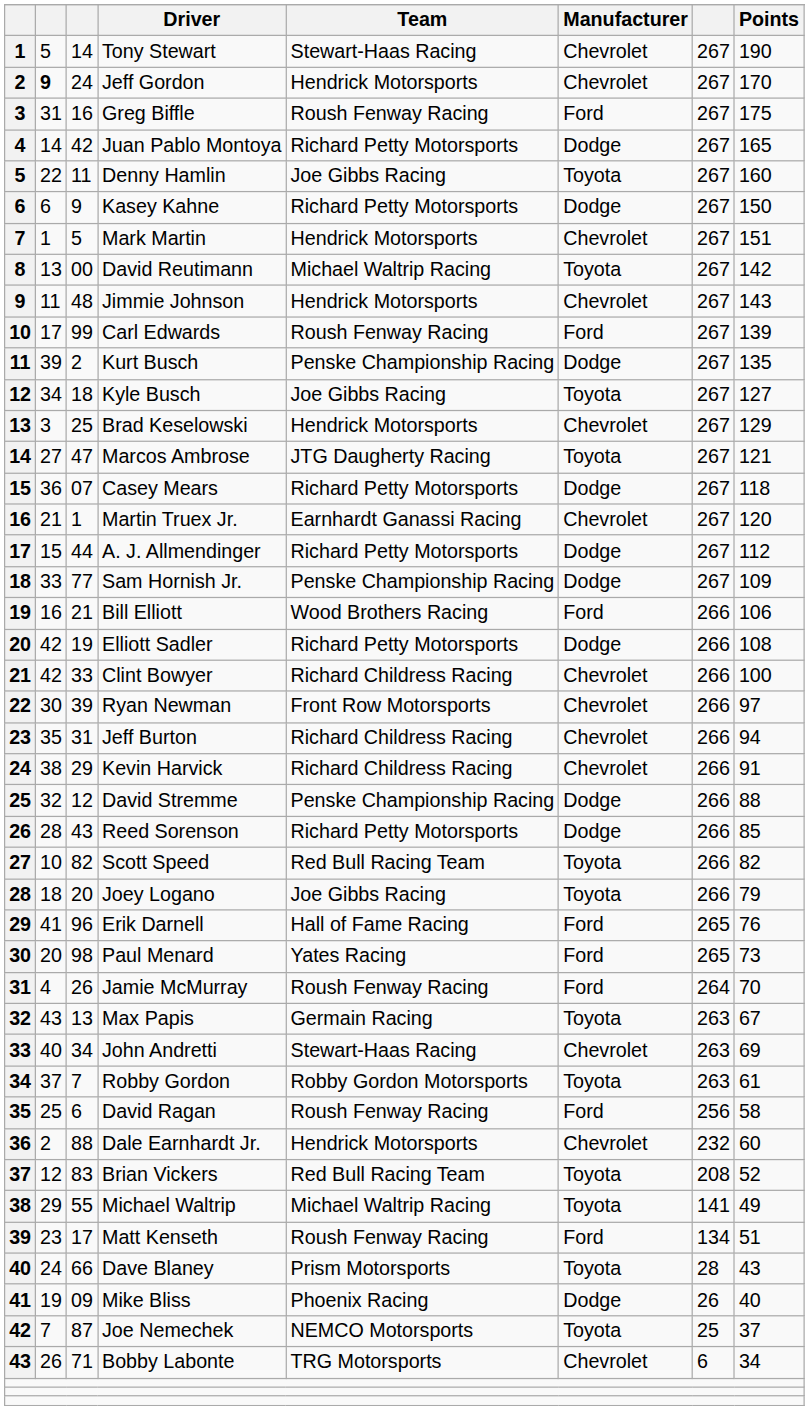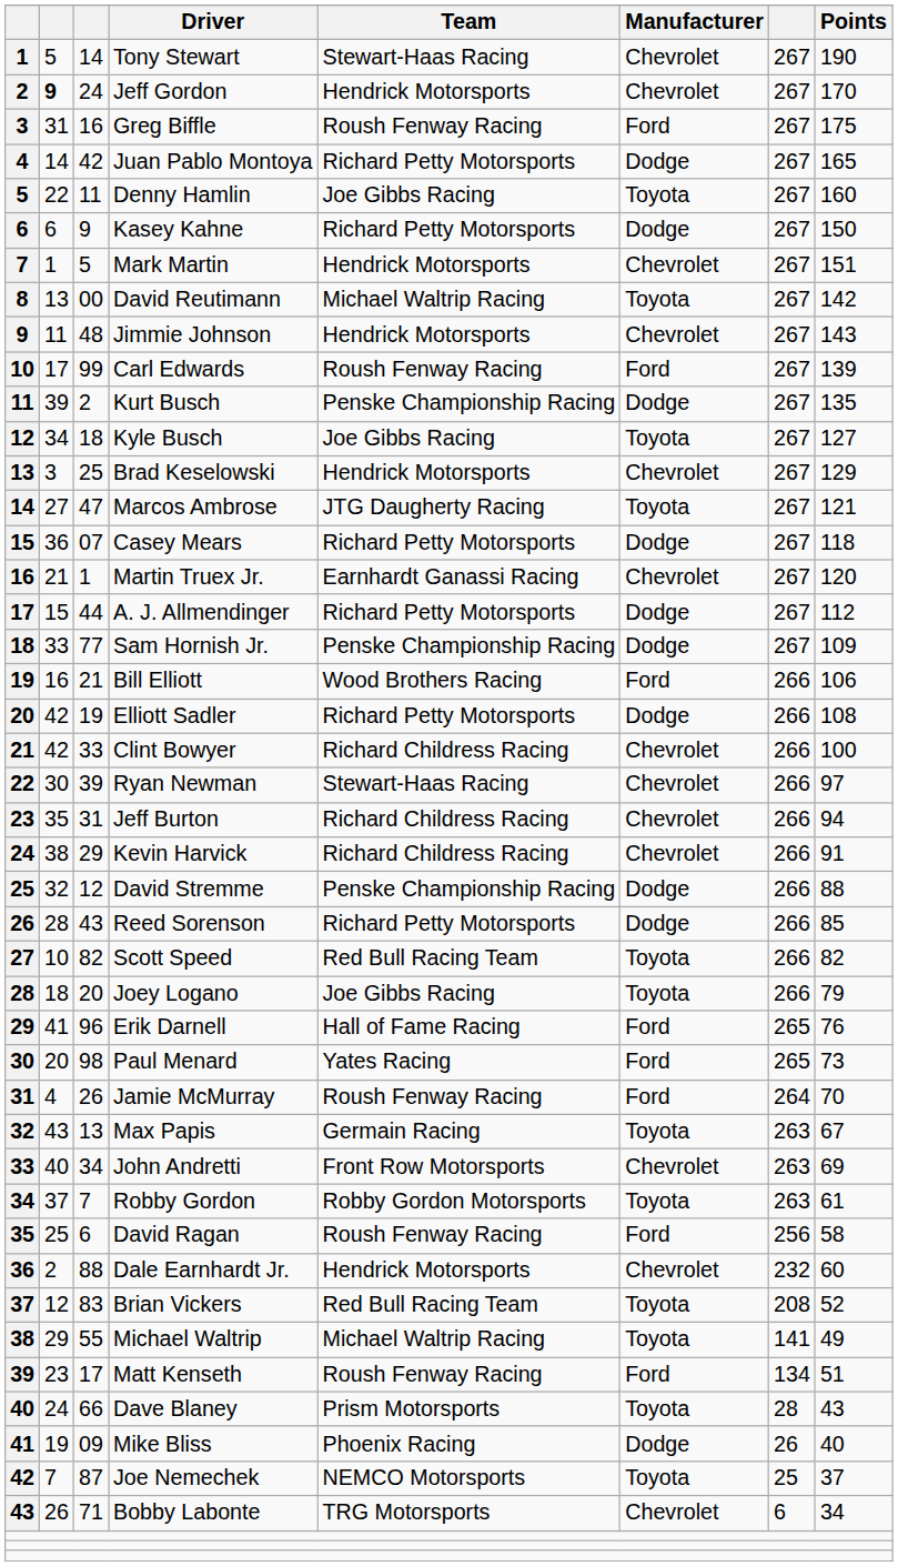 <table class="sortable wikitable" border="1">
 <tr>
 </tr>
 <tr>
 <th scope="col"></th>
 <th scope="col"></th>
 <th scope="col"></th>
 <th scope="col">Driver</th>
 <th scope="col">Team</th>
 <th scope="col">Manufacturer</th>
 <th scope="col"></th>
 <th scope="col">Points</th>
 </tr>
 <tr>
 <th scope="row">1</th>
 <td>5</td>
 <td>14</td>
 <td>Tony Stewart</td>
 <td>Stewart-Haas Racing</td>
 <td>Chevrolet</td>
 <td>267</td>
 <td>190</td>
 </tr>
 <tr>
 <th scope="row">2</th>
 <td><strong>9</strong></td>
 <td>24</td>
 <td>Jeff Gordon</td>
 <td>Hendrick Motorsports</td>
 <td>Chevrolet</td>
 <td>267</td>
 <td>170</td>
 </tr>
 <tr>
 <th scope="row">3</th>
 <td>31</td>
 <td>16</td>
 <td>Greg Biffle</td>
 <td>Roush Fenway Racing</td>
 <td>Ford</td>
 <td>267</td>
 <td>175</td>
 </tr>
 <tr>
 <th scope="row">4</th>
 <td>14</td>
 <td>42</td>
 <td>Juan Pablo Montoya</td>
 <td>Richard Petty Motorsports</td>
 <td>Dodge</td>
 <td>267</td>
 <td>165</td>
 </tr>
 <tr>
 <th scope="row">5</th>
 <td>22</td>
 <td>11</td>
 <td>Denny Hamlin</td>
 <td>Joe Gibbs Racing</td>
 <td>Toyota</td>
 <td>267</td>
 <td>160</td>
 </tr>
 <tr>
 <th scope="row">6</th>
 <td>6</td>
 <td>9</td>
 <td>Kasey Kahne</td>
 <td>Richard Petty Motorsports</td>
 <td>Dodge</td>
 <td>267</td>
 <td>150</td>
 </tr>
 <tr>
 <th scope="row">7</th>
 <td>1</td>
 <td>5</td>
 <td>Mark Martin</td>
 <td>Hendrick Motorsports</td>
 <td>Chevrolet</td>
 <td>267</td>
 <td>151</td>
 </tr>
 <tr>
 <th scope="row">8</th>
 <td>13</td>
 <td>00</td>
 <td>David Reutimann</td>
 <td>Michael Waltrip Racing</td>
 <td>Toyota</td>
 <td>267</td>
 <td>142</td>
 </tr>
 <tr>
 <th scope="row">9</th>
 <td>11</td>
 <td>48</td>
 <td>Jimmie Johnson</td>
 <td>Hendrick Motorsports</td>
 <td>Chevrolet</td>
 <td>267</td>
 <td>143</td>
 </tr>
 <tr>
 <th scope="row">10</th>
 <td>17</td>
 <td>99</td>
 <td>Carl Edwards</td>
 <td>Roush Fenway Racing</td>
 <td>Ford</td>
 <td>267</td>
 <td>139</td>
 </tr>
 <tr>
 <th scope="row">11</th>
 <td>39</td>
 <td>2</td>
 <td>Kurt Busch</td>
 <td>Penske Championship Racing</td>
 <td>Dodge</td>
 <td>267</td>
 <td>135</td>
 </tr>
 <tr>
 <th scope="row">12</th>
 <td>34</td>
 <td>18</td>
 <td>Kyle Busch</td>
 <td>Joe Gibbs Racing</td>
 <td>Toyota</td>
 <td>267</td>
 <td>127</td>
 </tr>
 <tr>
 <th scope="row">13</th>
 <td>3</td>
 <td>25</td>
 <td>Brad Keselowski</td>
 <td>Hendrick Motorsports</td>
 <td>Chevrolet</td>
 <td>267</td>
 <td>129</td>
 </tr>
 <tr>
 <th scope="row">14</th>
 <td>27</td>
 <td>47</td>
 <td>Marcos Ambrose</td>
 <td>JTG Daugherty Racing</td>
 <td>Toyota</td>
 <td>267</td>
 <td>121</td>
 </tr>
 <tr>
 <th scope="row">15</th>
 <td>36</td>
 <td>07</td>
 <td>Casey Mears</td>
 <td>Richard Petty Motorsports</td>
 <td>Dodge</td>
 <td>267</td>
 <td>118</td>
 </tr>
 <tr>
 <th scope="row">16</th>
 <td>21</td>
 <td>1</td>
 <td>Martin Truex Jr.</td>
 <td>Earnhardt Ganassi Racing</td>
 <td>Chevrolet</td>
 <td>267</td>
 <td>120</td>
 </tr>
 <tr>
 <th scope="row">17</th>
 <td>15</td>
 <td>44</td>
 <td>A. J. Allmendinger</td>
 <td>Richard Petty Motorsports</td>
 <td>Dodge</td>
 <td>267</td>
 <td>112</td>
 </tr>
 <tr>
 <th scope="row">18</th>
 <td>33</td>
 <td>77</td>
 <td>Sam Hornish Jr.</td>
 <td>Penske Championship Racing</td>
 <td>Dodge</td>
 <td>267</td>
 <td>109</td>
 </tr>
 <tr>
 <th scope="row">19</th>
 <td>16</td>
 <td>21</td>
 <td>Bill Elliott</td>
 <td>Wood Brothers Racing</td>
 <td>Ford</td>
 <td>266</td>
 <td>106</td>
 </tr>
 <tr>
 <th scope="row">20</th>
 <td>42</td>
 <td>19</td>
 <td>Elliott Sadler</td>
 <td>Richard Petty Motorsports</td>
 <td>Dodge</td>
 <td>266</td>
 <td>108</td>
 </tr>
 <tr>
 <th scope="row">21</th>
 <td>42</td>
 <td>33</td>
 <td>Clint Bowyer</td>
 <td>Richard Childress Racing</td>
 <td>Chevrolet</td>
 <td>266</td>
 <td>100</td>
 </tr>
 <tr>
 <th scope="row">22</th>
 <td>30</td>
 <td>39</td>
 <td>Ryan Newman</td>
-<td>Front Row Motorsports</td>
+<td>Stewart-Haas Racing</td>
 <td>Chevrolet</td>
 <td>266</td>
 <td>97</td>
 </tr>
 <tr>
 <th scope="row">23</th>
 <td>35</td>
 <td>31</td>
 <td>Jeff Burton</td>
 <td>Richard Childress Racing</td>
 <td>Chevrolet</td>
 <td>266</td>
 <td>94</td>
 </tr>
 <tr>
 <th scope="row">24</th>
 <td>38</td>
 <td>29</td>
 <td>Kevin Harvick</td>
 <td>Richard Childress Racing</td>
 <td>Chevrolet</td>
 <td>266</td>
 <td>91</td>
 </tr>
 <tr>
 <th scope="row">25</th>
 <td>32</td>
 <td>12</td>
 <td>David Stremme</td>
 <td>Penske Championship Racing</td>
 <td>Dodge</td>
 <td>266</td>
 <td>88</td>
 </tr>
 <tr>
 <th scope="row">26</th>
 <td>28</td>
 <td>43</td>
 <td>Reed Sorenson</td>
 <td>Richard Petty Motorsports</td>
 <td>Dodge</td>
 <td>266</td>
 <td>85</td>
 </tr>
 <tr>
 <th scope="row">27</th>
 <td>10</td>
 <td>82</td>
 <td>Scott Speed</td>
 <td>Red Bull Racing Team</td>
 <td>Toyota</td>
 <td>266</td>
 <td>82</td>
 </tr>
 <tr>
 <th scope="row">28</th>
 <td>18</td>
 <td>20</td>
 <td>Joey Logano</td>
 <td>Joe Gibbs Racing</td>
 <td>Toyota</td>
 <td>266</td>
 <td>79</td>
 </tr>
 <tr>
 <th scope="row">29</th>
 <td>41</td>
 <td>96</td>
 <td>Erik Darnell</td>
 <td>Hall of Fame Racing</td>
 <td>Ford</td>
 <td>265</td>
 <td>76</td>
 </tr>
 <tr>
 <th scope="row">30</th>
 <td>20</td>
 <td>98</td>
 <td>Paul Menard</td>
 <td>Yates Racing</td>
 <td>Ford</td>
 <td>265</td>
 <td>73</td>
 </tr>
 <tr>
 <th scope="row">31</th>
 <td>4</td>
 <td>26</td>
 <td>Jamie McMurray</td>
 <td>Roush Fenway Racing</td>
 <td>Ford</td>
 <td>264</td>
 <td>70</td>
 </tr>
 <tr>
 <th scope="row">32</th>
 <td>43</td>
 <td>13</td>
 <td>Max Papis</td>
 <td>Germain Racing</td>
 <td>Toyota</td>
 <td>263</td>
 <td>67</td>
 </tr>
 <tr>
 <th scope="row">33</th>
 <td>40</td>
 <td>34</td>
 <td>John Andretti</td>
-<td>Stewart-Haas Racing</td>
+<td>Front Row Motorsports</td>
 <td>Chevrolet</td>
 <td>263</td>
 <td>69</td>
 </tr>
 <tr>
 <th scope="row">34</th>
 <td>37</td>
 <td>7</td>
 <td>Robby Gordon</td>
 <td>Robby Gordon Motorsports</td>
 <td>Toyota</td>
 <td>263</td>
 <td>61</td>
 </tr>
 <tr>
 <th scope="row">35</th>
 <td>25</td>
 <td>6</td>
 <td>David Ragan</td>
 <td>Roush Fenway Racing</td>
 <td>Ford</td>
 <td>256</td>
 <td>58</td>
 </tr>
 <tr>
 <th scope="row">36</th>
 <td>2</td>
 <td>88</td>
 <td>Dale Earnhardt Jr.</td>
 <td>Hendrick Motorsports</td>
 <td>Chevrolet</td>
 <td>232</td>
 <td>60</td>
 </tr>
 <tr>
 <th scope="row">37</th>
 <td>12</td>
 <td>83</td>
 <td>Brian Vickers</td>
 <td>Red Bull Racing Team</td>
 <td>Toyota</td>
 <td>208</td>
 <td>52</td>
 </tr>
 <tr>
 <th scope="row">38</th>
 <td>29</td>
 <td>55</td>
 <td>Michael Waltrip</td>
 <td>Michael Waltrip Racing</td>
 <td>Toyota</td>
 <td>141</td>
 <td>49</td>
 </tr>
 <tr>
 <th scope="row">39</th>
 <td>23</td>
 <td>17</td>
 <td>Matt Kenseth</td>
 <td>Roush Fenway Racing</td>
 <td>Ford</td>
 <td>134</td>
 <td>51</td>
 </tr>
 <tr>
 <th scope="row">40</th>
 <td>24</td>
 <td>66</td>
 <td>Dave Blaney</td>
 <td>Prism Motorsports</td>
 <td>Toyota</td>
 <td>28</td>
 <td>43</td>
 </tr>
 <tr>
 <th scope="row">41</th>
 <td>19</td>
 <td>09</td>
 <td>Mike Bliss</td>
 <td>Phoenix Racing</td>
 <td>Dodge</td>
 <td>26</td>
 <td>40</td>
 </tr>
 <tr>
 <th scope="row">42</th>
 <td>7</td>
 <td>87</td>
 <td>Joe Nemechek</td>
 <td>NEMCO Motorsports</td>
 <td>Toyota</td>
 <td>25</td>
 <td>37</td>
 </tr>
 <tr>
 <th scope="row">43</th>
 <td>26</td>
 <td>71</td>
 <td>Bobby Labonte</td>
 <td>TRG Motorsports</td>
 <td>Chevrolet</td>
 <td>6</td>
 <td>34</td>
 </tr>
 <tr class="sortbottom">
 <td colspan="9"></td>
 </tr>
 <tr class="sortbottom">
 <td colspan="9"></td>
 </tr>
 <tr class="sortbottom">
 <td colspan="9"></td>
 </tr>
 </table>
